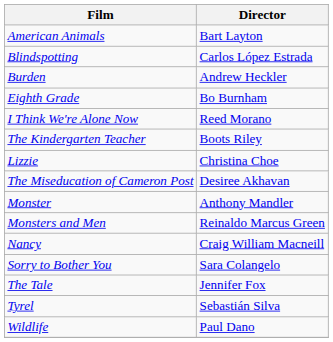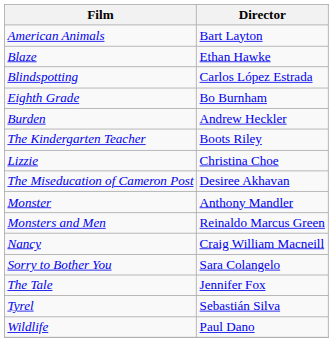 <table class="wikitable sortable">
 <tr>
 <th>Film</th>
 <th>Director</th>
 </tr>
 <tr>
 <td><em><a href='#'>American Animals</a></em></td>
 <td><a href='#'>Bart Layton</a></td>
 </tr>
 <tr>
+<td><em><a href='#'>Blaze</a></em></td>
+<td><a href='#'>Ethan Hawke</a></td>
+</tr>
+<tr>
 <td><em><a href='#'>Blindspotting</a></em></td>
 <td><a href='#'>Carlos López Estrada</a></td>
-</tr>
-<tr>
-<td><em><a href='#'>Burden</a></em></td>
-<td><a href='#'>Andrew Heckler</a></td>
 </tr>
 <tr>
 <td><em><a href='#'>Eighth Grade</a></em></td>
 <td><a href='#'>Bo Burnham</a></td>
 </tr>
 <tr>
-<td><em><a href='#'>I Think We're Alone Now</a></em></td>
-<td><a href='#'>Reed Morano</a></td>
+<td><em><a href='#'>Burden</a></em></td>
+<td><a href='#'>Andrew Heckler</a></td>
 </tr>
 <tr>
 <td><em><a href='#'>The Kindergarten Teacher</a></em></td>
 <td><a href='#'>Boots Riley</a></td>
 </tr>
 <tr>
 <td><em><a href='#'>Lizzie</a></em></td>
 <td><a href='#'>Christina Choe</a></td>
 </tr>
 <tr>
 <td><em><a href='#'>The Miseducation of Cameron Post</a></em></td>
 <td><a href='#'>Desiree Akhavan</a></td>
 </tr>
 <tr>
 <td><em><a href='#'>Monster</a></em></td>
 <td><a href='#'>Anthony Mandler</a></td>
 </tr>
 <tr>
 <td><em><a href='#'>Monsters and Men</a></em></td>
 <td><a href='#'>Reinaldo Marcus Green</a></td>
 </tr>
 <tr>
 <td><em><a href='#'>Nancy</a></em></td>
 <td><a href='#'>Craig William Macneill</a></td>
 </tr>
 <tr>
 <td><em><a href='#'>Sorry to Bother You</a></em></td>
 <td><a href='#'>Sara Colangelo</a></td>
 </tr>
 <tr>
 <td><em><a href='#'>The Tale</a></em></td>
 <td><a href='#'>Jennifer Fox</a></td>
 </tr>
 <tr>
 <td><em><a href='#'>Tyrel</a></em></td>
 <td><a href='#'>Sebastián Silva</a></td>
 </tr>
 <tr>
 <td><em><a href='#'>Wildlife</a></em></td>
 <td><a href='#'>Paul Dano</a></td>
 </tr>
 <tr>
 </tr>
 </table>
